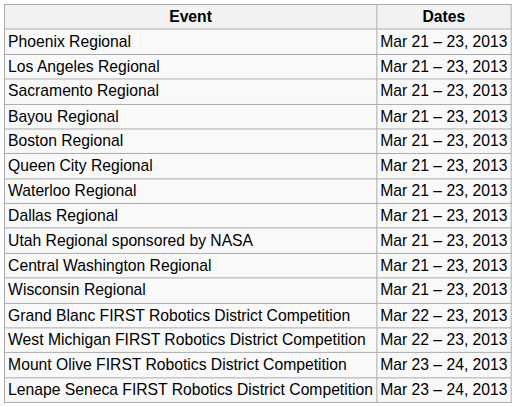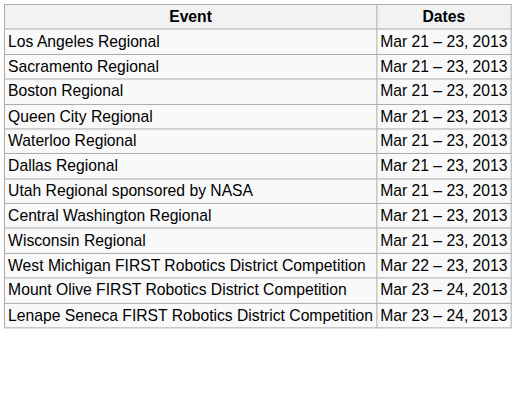 <table class="wikitable">
 <tr>
 <th>Event</th>
 <th>Dates</th>
-</tr>
-<tr>
-<td>Phoenix Regional</td>
-<td>Mar 21 – 23, 2013</td>
 </tr>
 <tr>
 <td>Los Angeles Regional</td>
 <td>Mar 21 – 23, 2013</td>
 </tr>
 <tr>
 <td>Sacramento Regional</td>
-<td>Mar 21 – 23, 2013</td>
-</tr>
-<tr>
-<td>Bayou Regional</td>
 <td>Mar 21 – 23, 2013</td>
 </tr>
 <tr>
 <td>Boston Regional</td>
 <td>Mar 21 – 23, 2013</td>
 </tr>
 <tr>
 <td>Queen City Regional</td>
 <td>Mar 21 – 23, 2013</td>
 </tr>
 <tr>
 <td>Waterloo Regional</td>
 <td>Mar 21 – 23, 2013</td>
 </tr>
 <tr>
 <td>Dallas Regional</td>
 <td>Mar 21 – 23, 2013</td>
 </tr>
 <tr>
 <td>Utah Regional sponsored by NASA</td>
 <td>Mar 21 – 23, 2013</td>
 </tr>
 <tr>
 <td>Central Washington Regional</td>
 <td>Mar 21 – 23, 2013</td>
 </tr>
 <tr>
 <td>Wisconsin Regional</td>
 <td>Mar 21 – 23, 2013</td>
 </tr>
 <tr>
-<td>Grand Blanc FIRST Robotics District Competition</td>
-<td>Mar 22 – 23, 2013</td>
-</tr>
-<tr>
 <td>West Michigan FIRST Robotics District Competition</td>
 <td>Mar 22 – 23, 2013</td>
 </tr>
 <tr>
 <td>Mount Olive FIRST Robotics District Competition</td>
 <td>Mar 23 – 24, 2013</td>
 </tr>
 <tr>
 <td>Lenape Seneca FIRST Robotics District Competition</td>
 <td>Mar 23 – 24, 2013</td>
 </tr>
 </table>
